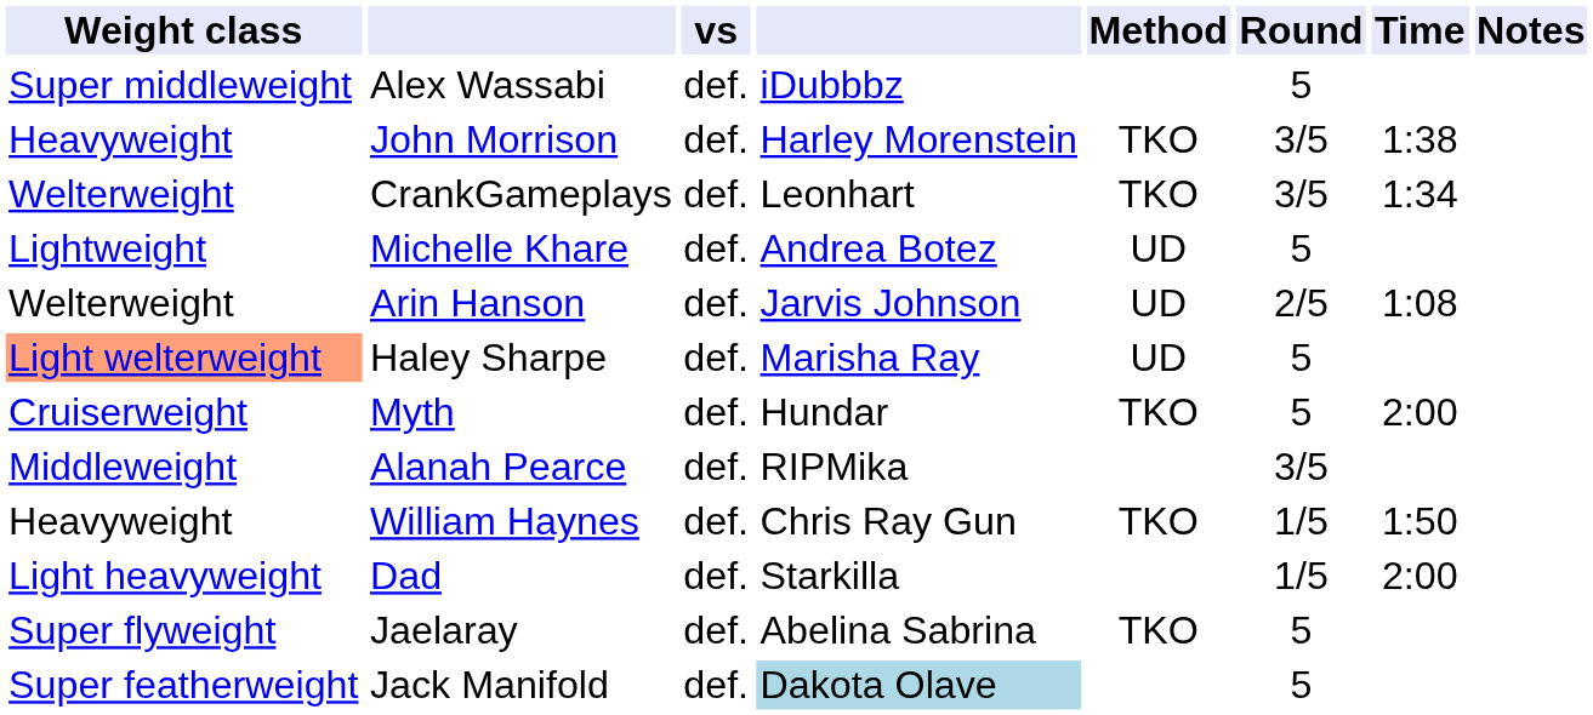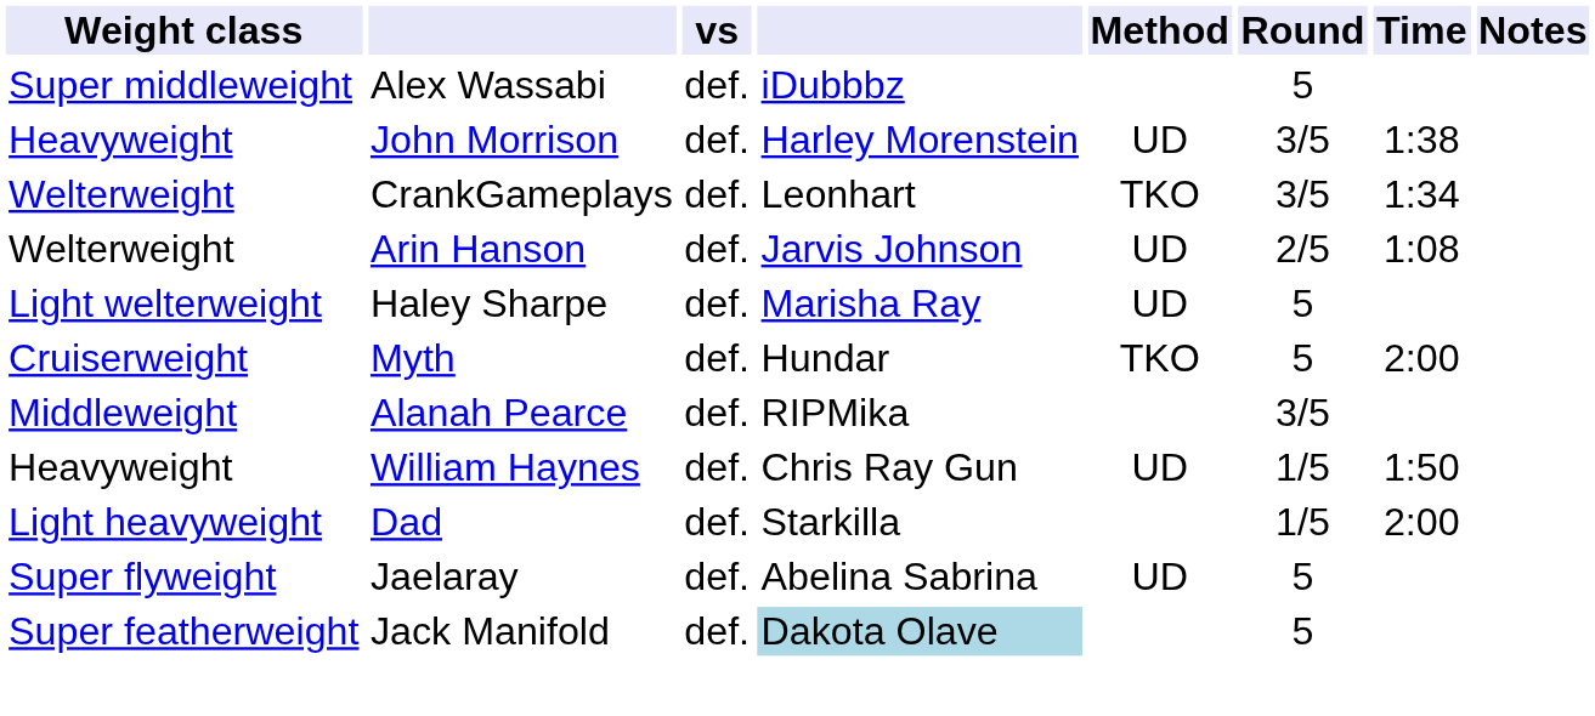 <table class="toccolours" style="font-size: 85%;">
 <tr>
 <th style="background:#e6e8fa; color:#000; text-align:center;">Weight class</th>
 <th style="background:#e6e8fa; color:#000; text-align:center;"></th>
 <th style="background:#e6e8fa; color:#000; text-align:center;">vs</th>
 <th style="background:#e6e8fa; color:#000; text-align:center;"></th>
 <th style="background:#e6e8fa; color:#000; text-align:center;">Method</th>
 <th style="background:#e6e8fa; color:#000; text-align:center;">Round</th>
 <th style="background:#e6e8fa; color:#000; text-align:center;">Time</th>
 <th style="background:#e6e8fa; color:#000; text-align:center;">Notes</th>
 </tr>
 <tr>
 <td><a href='#'>Super middleweight</a></td>
 <td>Alex Wassabi</td>
 <td>def.</td>
 <td><a href='#'>iDubbbz</a></td>
 <td align="center"></td>
 <td align="center">5</td>
 <td></td>
 <td></td>
 </tr>
 <tr>
 <td><a href='#'>Heavyweight</a></td>
 <td><a href='#'>John Morrison</a></td>
 <td>def.</td>
 <td><a href='#'>Harley Morenstein</a></td>
-<td align="center">TKO</td>
+<td align="center">UD</td>
 <td align="center">3/5</td>
 <td align="center">1:38</td>
 <td></td>
 </tr>
 <tr>
 <td><a href='#'>Welterweight</a></td>
 <td>CrankGameplays</td>
 <td>def.</td>
 <td>Leonhart</td>
 <td align="center">TKO</td>
 <td align="center">3/5</td>
 <td align="center">1:34</td>
 <td></td>
 </tr>
 <tr>
-<td><a href='#'>Lightweight</a></td>
-<td><a href='#'>Michelle Khare</a></td>
-<td>def.</td>
-<td><a href='#'>Andrea Botez</a></td>
-<td align="center">UD</td>
-<td align="center">5</td>
-<td></td>
-<td></td>
-</tr>
-<tr>
 <td>Welterweight</td>
 <td><a href='#'>Arin Hanson</a></td>
 <td>def.</td>
 <td><a href='#'>Jarvis Johnson</a></td>
 <td align="center">UD</td>
 <td align="center">2/5</td>
 <td align="center">1:08</td>
 <td></td>
 </tr>
 <tr>
-<td style="background: lightsalmon;"><a href='#'>Light welterweight</a></td>
+<td><a href='#'>Light welterweight</a></td>
 <td>Haley Sharpe</td>
 <td>def.</td>
 <td><a href='#'>Marisha Ray</a></td>
 <td align="center">UD</td>
 <td align="center">5</td>
 <td></td>
 </tr>
 <tr>
 <td><a href='#'>Cruiserweight</a></td>
 <td><a href='#'>Myth</a></td>
 <td>def.</td>
 <td>Hundar</td>
 <td align="center">TKO</td>
 <td align="center">5</td>
 <td align="center">2:00</td>
 </tr>
 <tr>
 <td><a href='#'>Middleweight</a></td>
 <td><a href='#'>Alanah Pearce</a></td>
 <td>def.</td>
 <td>RIPMika</td>
 <td align="center"></td>
 <td align="center">3/5</td>
 </tr>
 <tr>
 <td>Heavyweight</td>
 <td><a href='#'>William Haynes</a></td>
 <td>def.</td>
 <td>Chris Ray Gun</td>
-<td align="center">TKO</td>
+<td align="center">UD</td>
 <td align="center">1/5</td>
 <td align="center">1:50</td>
 </tr>
 <tr>
 <td><a href='#'>Light heavyweight</a></td>
 <td><a href='#'>Dad</a></td>
 <td>def.</td>
 <td>Starkilla</td>
 <td align="center"></td>
 <td align="center">1/5</td>
 <td align="center">2:00</td>
 </tr>
 <tr>
 <td><a href='#'>Super flyweight</a></td>
 <td>Jaelaray</td>
 <td>def.</td>
 <td>Abelina Sabrina</td>
-<td align="center">TKO</td>
+<td align="center">UD</td>
 <td align="center">5</td>
 <td></td>
 </tr>
 <tr>
 <td><a href='#'>Super featherweight</a></td>
 <td>Jack Manifold</td>
 <td>def.</td>
 <td style="background: lightblue;">Dakota Olave</td>
 <td align="center"></td>
 <td align="center">5</td>
 <td></td>
 </tr>
 <tr>
 </tr>
 </table>
